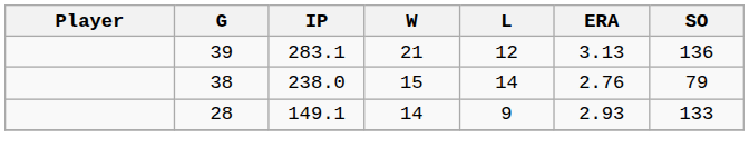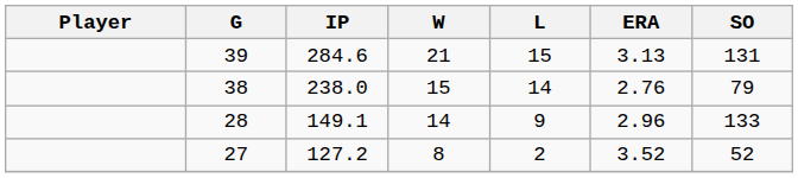 <table class="wikitable sortable">
 <tr>
 <th bgcolor="#DDDDFF" width="16%">Player</th>
 <th bgcolor="#DDDDFF" width="9%">G</th>
 <th bgcolor="#DDDDFF" width="9%">IP</th>
 <th bgcolor="#DDDDFF" width="9%">W</th>
 <th bgcolor="#DDDDFF" width="9%">L</th>
 <th bgcolor="#DDDDFF" width="9%">ERA</th>
 <th bgcolor="#DDDDFF" width="9%">SO</th>
 </tr>
 <tr align="center">
 <td></td>
 <td>39</td>
-<td>283.1</td>
+<td>284.6</td>
 <td>21</td>
-<td>12</td>
+<td>15</td>
 <td>3.13</td>
-<td>136</td>
+<td>131</td>
 </tr>
 <tr align="center">
 <td></td>
 <td>38</td>
 <td>238.0</td>
 <td>15</td>
 <td>14</td>
 <td>2.76</td>
 <td>79</td>
 </tr>
 <tr align="center">
 <td></td>
 <td>28</td>
 <td>149.1</td>
 <td>14</td>
 <td>9</td>
-<td>2.93</td>
+<td>2.96</td>
 <td>133</td>
+</tr>
+<tr align="center">
+<td></td>
+<td>27</td>
+<td>127.2</td>
+<td>8</td>
+<td>2</td>
+<td>3.52</td>
+<td>52</td>
 </tr>
 <tr align="center">
 </tr>
 </table>
